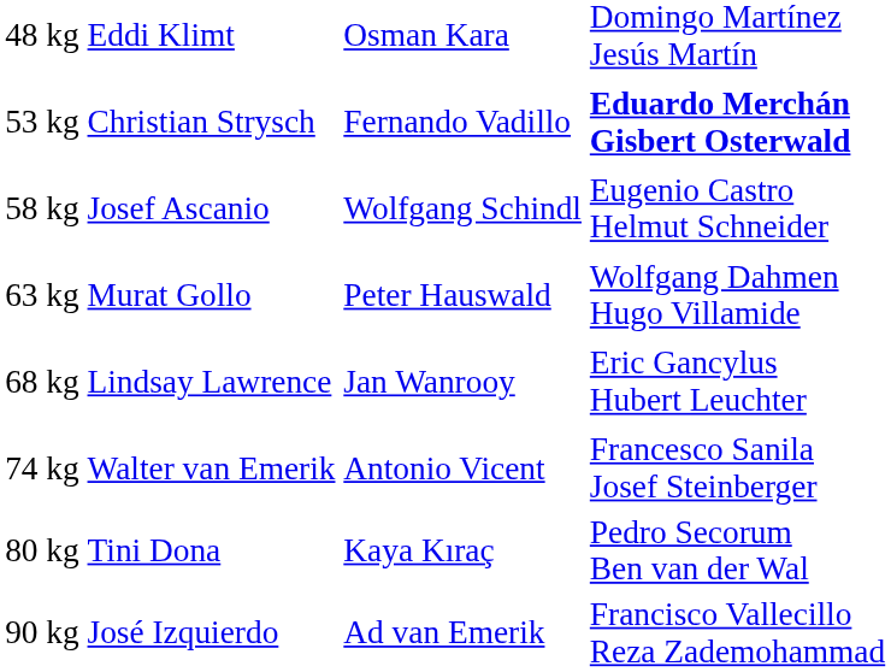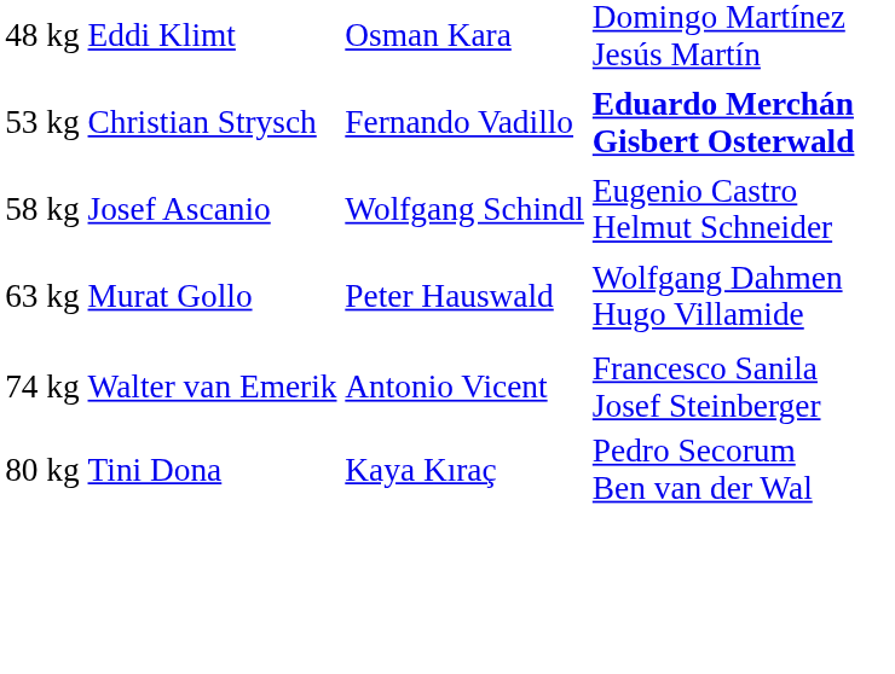 <table>
 <tr>
 <td>48 kg</td>
 <td> <a href='#'>Eddi Klimt</a></td>
 <td> <a href='#'>Osman Kara</a></td>
 <td> <a href='#'>Domingo Martínez</a> <br>  <a href='#'>Jesús Martín</a></td>
 </tr>
 <tr>
 </tr>
 <tr>
 <td>53 kg</td>
 <td> <a href='#'>Christian Strysch</a></td>
 <td> <a href='#'>Fernando Vadillo</a></td>
 <td><strong> <a href='#'>Eduardo Merchán</a> <br>  <a href='#'>Gisbert Osterwald</a></strong></td>
 </tr>
 <tr>
 </tr>
 <tr>
 <td>58 kg</td>
 <td> <a href='#'>Josef Ascanio</a></td>
 <td> <a href='#'>Wolfgang Schindl</a></td>
 <td> <a href='#'>Eugenio Castro</a> <br>  <a href='#'>Helmut Schneider</a></td>
 </tr>
 <tr>
 </tr>
 <tr>
 <td>63 kg</td>
 <td> <a href='#'>Murat Gollo</a></td>
 <td> <a href='#'>Peter Hauswald</a></td>
 <td> <a href='#'>Wolfgang Dahmen</a> <br>  <a href='#'>Hugo Villamide</a></td>
 </tr>
 <tr>
 </tr>
 <tr>
-<td>68 kg</td>
-<td> <a href='#'>Lindsay Lawrence</a></td>
-<td> <a href='#'>Jan Wanrooy</a></td>
-<td> <a href='#'>Eric Gancylus</a> <br>  <a href='#'>Hubert Leuchter</a></td>
-</tr>
-<tr>
 </tr>
 <tr>
 <td>74 kg</td>
 <td> <a href='#'>Walter van Emerik</a></td>
 <td> <a href='#'>Antonio Vicent</a></td>
 <td> <a href='#'>Francesco Sanila</a> <br>  <a href='#'>Josef Steinberger</a></td>
 </tr>
 <tr>
 <td>80 kg</td>
 <td> <a href='#'>Tini Dona</a></td>
 <td> <a href='#'>Kaya Kıraç</a></td>
 <td> <a href='#'>Pedro Secorum</a> <br>  <a href='#'>Ben van der Wal</a></td>
 </tr>
-<tr>
-<td>90 kg</td>
-<td> <a href='#'>José Izquierdo</a></td>
-<td> <a href='#'>Ad van Emerik</a></td>
-<td> <a href='#'>Francisco Vallecillo</a> <br>  <a href='#'>Reza Zademohammad</a></td>
-</tr>
 </table>
